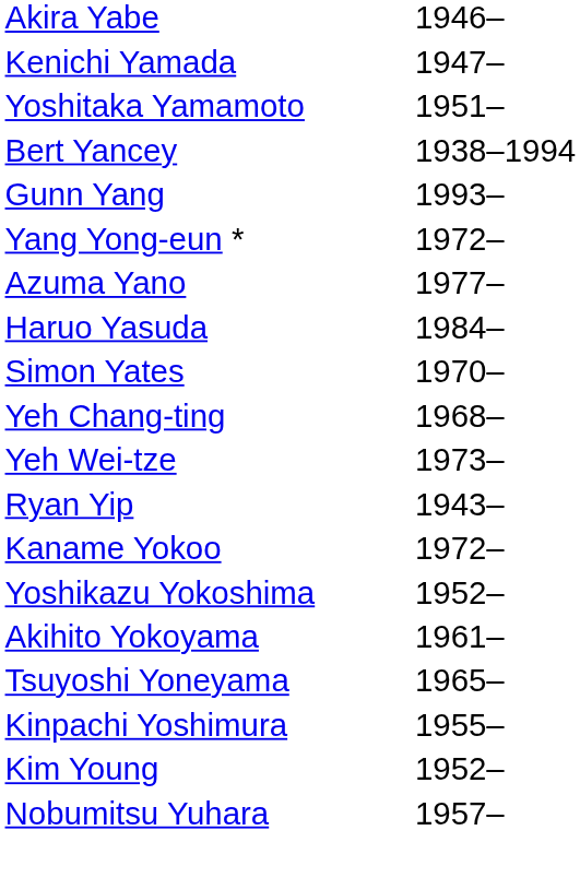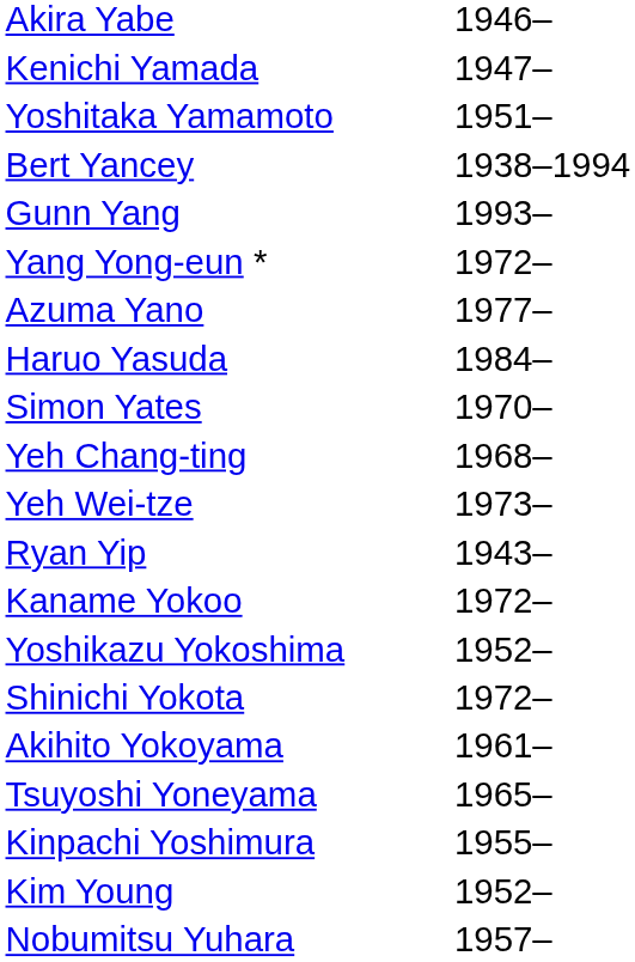 <table>
 <tr>
 <td style="width:200px"> <a href='#'>Akira Yabe</a></td>
 <td>1946–</td>
 </tr>
 <tr>
 <td> <a href='#'>Kenichi Yamada</a></td>
 <td>1947–</td>
 </tr>
 <tr>
 <td> <a href='#'>Yoshitaka Yamamoto</a></td>
 <td>1951–</td>
 </tr>
 <tr>
 <td> <a href='#'>Bert Yancey</a></td>
 <td>1938–1994</td>
 </tr>
 <tr>
 <td> <a href='#'>Gunn Yang</a></td>
 <td>1993–</td>
 </tr>
 <tr>
 <td> <a href='#'>Yang Yong-eun</a> *</td>
 <td>1972–</td>
 </tr>
 <tr>
 <td> <a href='#'>Azuma Yano</a></td>
 <td>1977–</td>
 </tr>
 <tr>
 <td> <a href='#'>Haruo Yasuda</a></td>
 <td>1984–</td>
 </tr>
 <tr>
 <td> <a href='#'>Simon Yates</a></td>
 <td>1970–</td>
 </tr>
 <tr>
 <td> <a href='#'>Yeh Chang-ting</a></td>
 <td>1968–</td>
 </tr>
 <tr>
 <td> <a href='#'>Yeh Wei-tze</a></td>
 <td>1973–</td>
 </tr>
 <tr>
 <td> <a href='#'>Ryan Yip</a></td>
 <td>1943–</td>
 </tr>
 <tr>
 <td> <a href='#'>Kaname Yokoo</a></td>
 <td>1972–</td>
 </tr>
 <tr>
 <td> <a href='#'>Yoshikazu Yokoshima</a></td>
 <td>1952–</td>
 </tr>
 <tr>
+<td> <a href='#'>Shinichi Yokota</a></td>
+<td>1972–</td>
+</tr>
+<tr>
 <td> <a href='#'>Akihito Yokoyama</a></td>
 <td>1961–</td>
 </tr>
 <tr>
 <td> <a href='#'>Tsuyoshi Yoneyama</a></td>
 <td>1965–</td>
 </tr>
 <tr>
 <td> <a href='#'>Kinpachi Yoshimura</a></td>
 <td>1955–</td>
 </tr>
 <tr>
 <td> <a href='#'>Kim Young</a></td>
 <td>1952–</td>
 </tr>
 <tr>
 <td> <a href='#'>Nobumitsu Yuhara</a></td>
 <td>1957–</td>
 </tr>
 </table>
